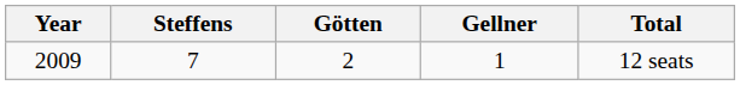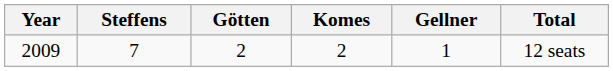 <table class="wikitable" width="500">
 <tr>
 <th>Year</th>
 <th>Steffens</th>
 <th>Götten</th>
+<th>Komes</th>
 <th>Gellner</th>
 <th>Total</th>
 </tr>
 <tr align="center">
 <td>2009</td>
 <td>7</td>
 <td>2</td>
+<td>2</td>
 <td>1</td>
 <td>12 seats</td>
 </tr>
 </table>
